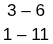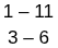 <table style="text-align:center">
 <tr>
 <th width=200></th>
 <th width=100></th>
 <th width=200></th>
 </tr>
 <tr>
 <td align=right></td>
-<td>3 – 6</td>
+<td>1 – 11</td>
 <td align=left><strong></strong></td>
 </tr>
 <tr>
 <td align=right></td>
-<td>1 – 11</td>
+<td>3 – 6</td>
 <td align=left><strong></strong></td>
 </tr>
 </table>
